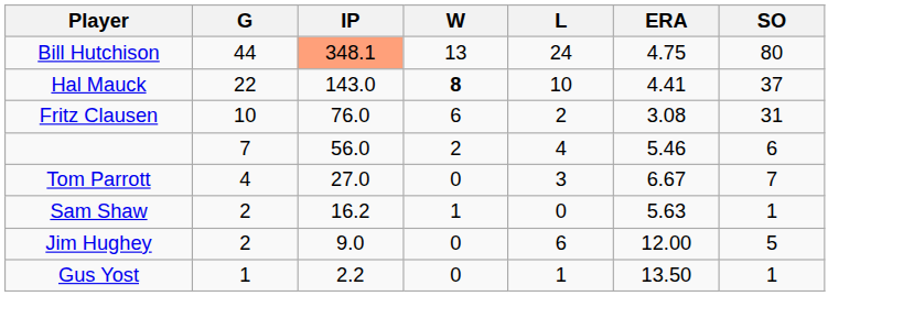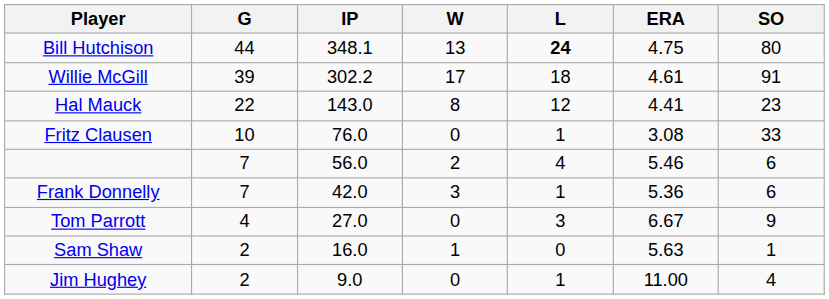 <table class="wikitable sortable">
 <tr>
 <th bgcolor="#DDDDFF" width="16%">Player</th>
 <th bgcolor="#DDDDFF" width="9%">G</th>
 <th bgcolor="#DDDDFF" width="9%">IP</th>
 <th bgcolor="#DDDDFF" width="9%">W</th>
 <th bgcolor="#DDDDFF" width="9%">L</th>
 <th bgcolor="#DDDDFF" width="9%">ERA</th>
 <th bgcolor="#DDDDFF" width="9%">SO</th>
 </tr>
 <tr align="center">
 <td><a href='#'>Bill Hutchison</a></td>
 <td>44</td>
-<td style="background: lightsalmon;">348.1</td>
+<td>348.1</td>
 <td>13</td>
-<td>24</td>
+<td><strong>24</strong></td>
 <td>4.75</td>
 <td>80</td>
+</tr>
+<tr align=center>
+<td><a href='#'>Willie McGill</a></td>
+<td>39</td>
+<td>302.2</td>
+<td>17</td>
+<td>18</td>
+<td>4.61</td>
+<td>91</td>
 </tr>
 <tr align=center>
 <td><a href='#'>Hal Mauck</a></td>
 <td>22</td>
 <td>143.0</td>
-<td><strong>8</strong></td>
-<td>10</td>
+<td>8</td>
+<td>12</td>
 <td>4.41</td>
-<td>37</td>
+<td>23</td>
 </tr>
 <tr align=center>
 <td><a href='#'>Fritz Clausen</a></td>
 <td>10</td>
 <td>76.0</td>
-<td>6</td>
-<td>2</td>
+<td>0</td>
+<td>1</td>
 <td>3.08</td>
-<td>31</td>
+<td>33</td>
 </tr>
 <tr align=center>
 <td></td>
 <td>7</td>
 <td>56.0</td>
 <td>2</td>
 <td>4</td>
 <td>5.46</td>
 <td>6</td>
 </tr>
+<tr align="center">
+<td><a href='#'>Frank Donnelly</a></td>
+<td>7</td>
+<td>42.0</td>
+<td>3</td>
+<td>1</td>
+<td>5.36</td>
+<td>6</td>
+</tr>
 <tr align=center>
 <td><a href='#'>Tom Parrott</a></td>
 <td>4</td>
 <td>27.0</td>
 <td>0</td>
 <td>3</td>
 <td>6.67</td>
-<td>7</td>
+<td>9</td>
 </tr>
 <tr align=center>
 <td><a href='#'>Sam Shaw</a></td>
 <td>2</td>
-<td>16.2</td>
+<td>16.0</td>
 <td>1</td>
 <td>0</td>
 <td>5.63</td>
 <td>1</td>
 </tr>
 <tr align=center>
 <td><a href='#'>Jim Hughey</a></td>
 <td>2</td>
 <td>9.0</td>
 <td>0</td>
-<td>6</td>
-<td>12.00</td>
-<td>5</td>
-</tr>
-<tr align=center>
-<td><a href='#'>Gus Yost</a></td>
 <td>1</td>
-<td>2.2</td>
-<td>0</td>
-<td>1</td>
-<td>13.50</td>
-<td>1</td>
+<td>11.00</td>
+<td>4</td>
 </tr>
 </table>
